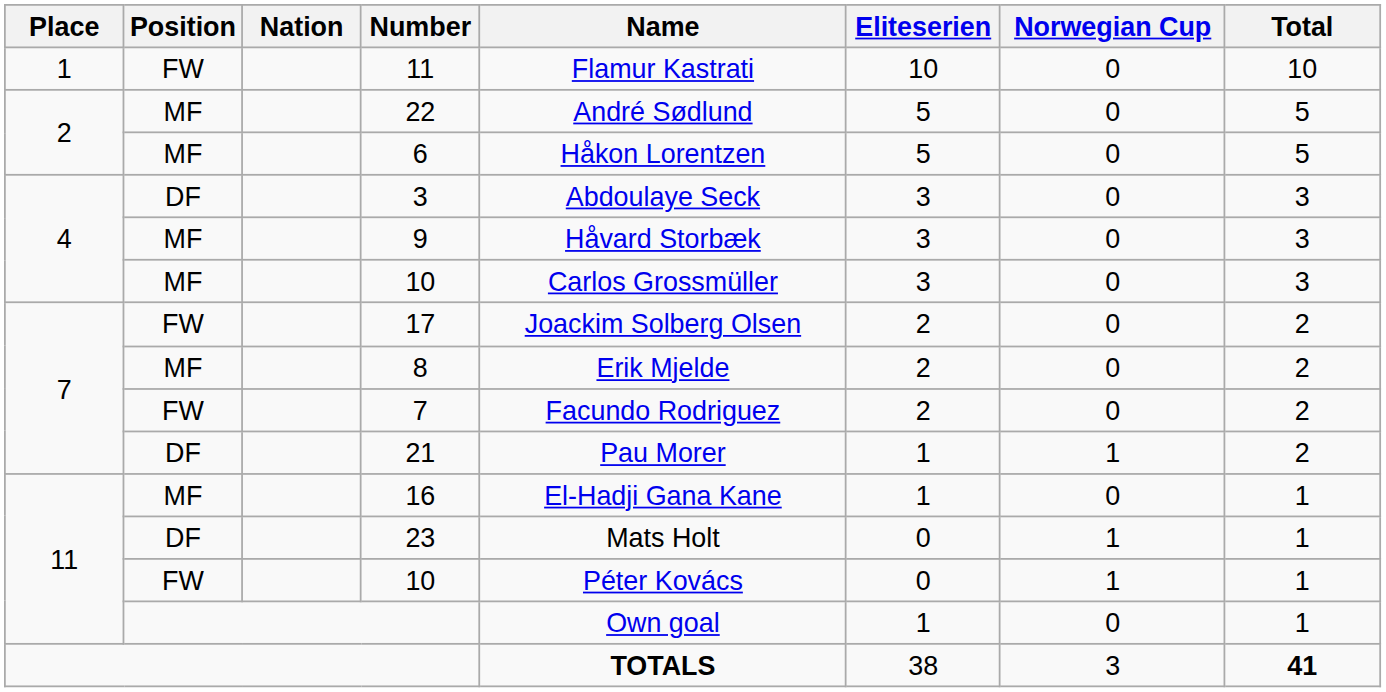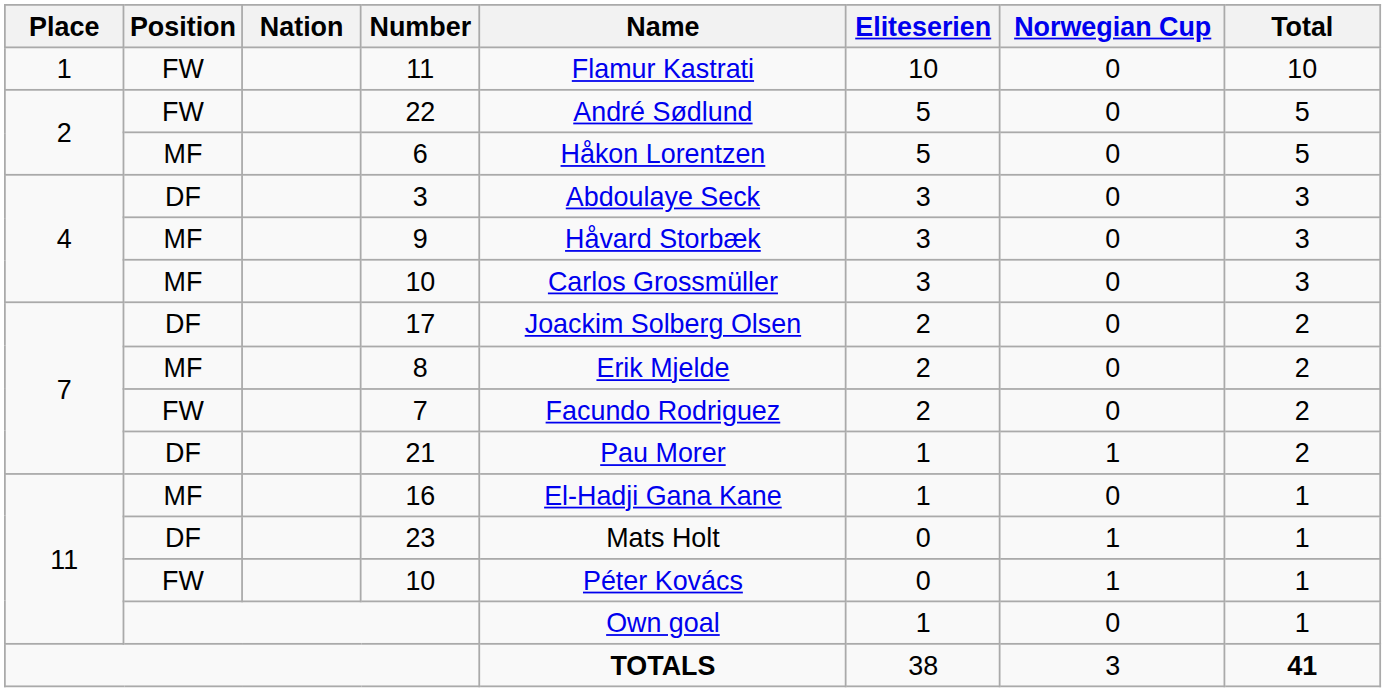 <table class="wikitable" style="font-size: 95%; text-align: center;">
 <tr>
 <th width=60>Place</th>
 <th width=60>Position</th>
 <th width=60>Nation</th>
 <th width=60>Number</th>
 <th width=200>Name</th>
 <th width=80><a href='#'>Eliteserien</a></th>
 <th width=120><a href='#'>Norwegian Cup</a></th>
 <th width=80><strong>Total</strong></th>
 </tr>
 <tr>
 <td>1</td>
 <td>FW</td>
 <td></td>
 <td>11</td>
 <td><a href='#'>Flamur Kastrati</a></td>
 <td>10</td>
 <td>0</td>
 <td>10</td>
 </tr>
 <tr>
 <td rowspan="2">2</td>
-<td>MF</td>
+<td>FW</td>
 <td></td>
 <td>22</td>
 <td><a href='#'>André Sødlund</a></td>
 <td>5</td>
 <td>0</td>
 <td>5</td>
 </tr>
 <tr>
 <td>MF</td>
 <td></td>
 <td>6</td>
 <td><a href='#'>Håkon Lorentzen</a></td>
 <td>5</td>
 <td>0</td>
 <td>5</td>
 </tr>
 <tr>
 <td rowspan="3">4</td>
 <td>DF</td>
 <td></td>
 <td>3</td>
 <td><a href='#'>Abdoulaye Seck</a></td>
 <td>3</td>
 <td>0</td>
 <td>3</td>
 </tr>
 <tr>
 <td>MF</td>
 <td></td>
 <td>9</td>
 <td><a href='#'>Håvard Storbæk</a></td>
 <td>3</td>
 <td>0</td>
 <td>3</td>
 </tr>
 <tr>
 <td>MF</td>
 <td></td>
 <td>10</td>
 <td><a href='#'>Carlos Grossmüller</a></td>
 <td>3</td>
 <td>0</td>
 <td>3</td>
 </tr>
 <tr>
 <td rowspan="4">7</td>
-<td>FW</td>
+<td>DF</td>
 <td></td>
 <td>17</td>
 <td><a href='#'>Joackim Solberg Olsen</a></td>
 <td>2</td>
 <td>0</td>
 <td>2</td>
 </tr>
 <tr>
 <td>MF</td>
 <td></td>
 <td>8</td>
 <td><a href='#'>Erik Mjelde</a></td>
 <td>2</td>
 <td>0</td>
 <td>2</td>
 </tr>
 <tr>
 <td>FW</td>
 <td></td>
 <td>7</td>
 <td><a href='#'>Facundo Rodriguez</a></td>
 <td>2</td>
 <td>0</td>
 <td>2</td>
 </tr>
 <tr>
 <td>DF</td>
 <td></td>
 <td>21</td>
 <td><a href='#'>Pau Morer</a></td>
 <td>1</td>
 <td>1</td>
 <td>2</td>
 </tr>
 <tr>
 <td rowspan="4">11</td>
 <td>MF</td>
 <td></td>
 <td>16</td>
 <td><a href='#'>El-Hadji Gana Kane</a></td>
 <td>1</td>
 <td>0</td>
 <td>1</td>
 </tr>
 <tr>
 <td>DF</td>
 <td></td>
 <td>23</td>
 <td>Mats Holt</td>
 <td>0</td>
 <td>1</td>
 <td>1</td>
 </tr>
 <tr>
 <td>FW</td>
 <td></td>
 <td>10</td>
 <td><a href='#'>Péter Kovács</a></td>
 <td>0</td>
 <td>1</td>
 <td>1</td>
 </tr>
 <tr>
 <td colspan="3"></td>
 <td><a href='#'>Own goal</a></td>
 <td>1</td>
 <td>0</td>
 <td>1</td>
 </tr>
 <tr>
 <td colspan="4"></td>
 <td><strong>TOTALS</strong></td>
 <td>38</td>
 <td>3</td>
 <td><strong>41</strong></td>
 </tr>
 </table>
